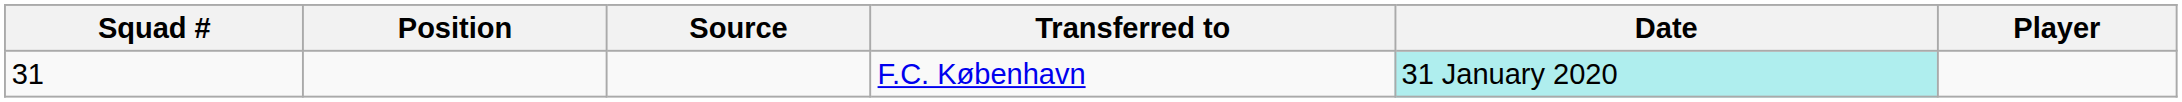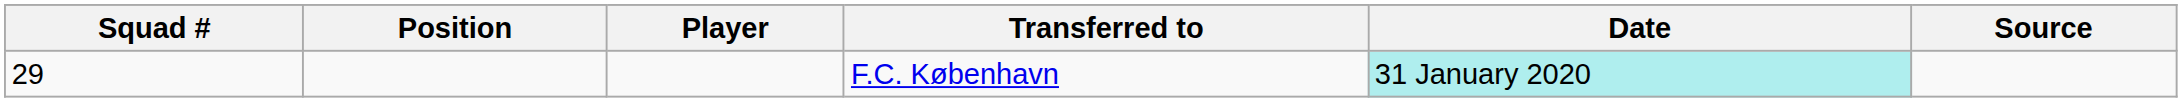 <table class="wikitable sortable" style="width:90%; text-align:center; font-size:95%; text-align:left;">
 <tr>
 <th>Squad #</th>
 <th>Position</th>
-<th>Source</th>
+<th>Player</th>
 <th>Transferred to</th>
 <th>Date</th>
-<th>Player</th>
+<th>Source</th>
 </tr>
 <tr>
-<td>31</td>
+<td>29</td>
 <td></td>
 <td></td>
 <td> <a href='#'>F.C. København</a></td>
 <td style="background: paleturquoise;">31 January 2020</td>
 <td></td>
 </tr>
 </table>
